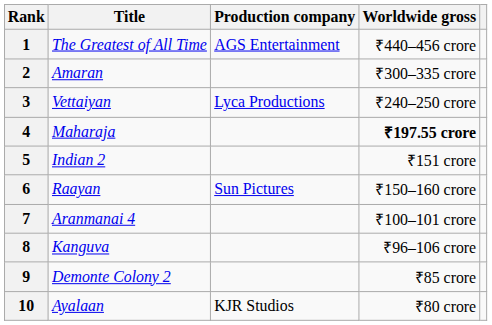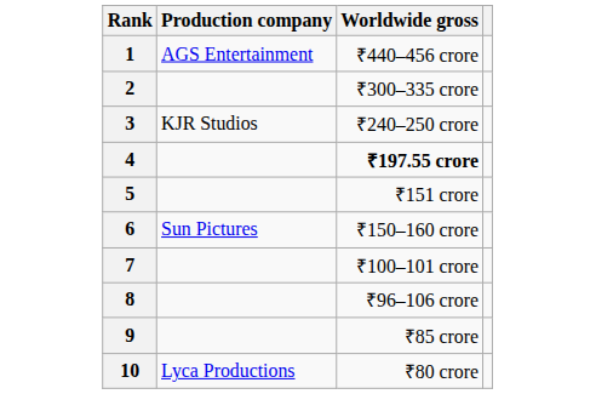 <table class="wikitable sortable" style="margin:auto; margin:auto;">
 <tr>
 <th>Rank</th>
-<th>Title</th>
 <th>Production company</th>
 <th>Worldwide gross</th>
 <th class="sortable"></th>
 </tr>
 <tr>
 <th>1</th>
-<td><em><a href='#'>The Greatest of All Time</a></em></td>
 <td><a href='#'>AGS Entertainment</a></td>
 <td align="right">₹440–456 crore</td>
 <td style="text-align:center;"></td>
 </tr>
 <tr>
 <th>2</th>
-<td><em><a href='#'>Amaran</a></em></td>
 <td></td>
 <td align="right">₹300–335 crore</td>
 <td style="text-align:center;"></td>
 </tr>
 <tr>
 <th>3</th>
-<td><em><a href='#'>Vettaiyan</a></em></td>
-<td><a href='#'>Lyca Productions</a></td>
+<td>KJR Studios</td>
 <td align="right">₹240–250 crore</td>
 <td style="text-align:center;"></td>
 </tr>
 <tr>
 <th>4</th>
-<td><a href='#'><em>Maharaja</em></a></td>
 <td></td>
 <td align="right"><strong>₹197.55 crore</strong></td>
 <td style="text-align:center;"></td>
 </tr>
 <tr>
 <th>5</th>
-<td><em><a href='#'>Indian 2</a></em></td>
 <td></td>
 <td align="right">₹151 crore</td>
 <td style="text-align:center;"></td>
 </tr>
 <tr>
 <th>6</th>
-<td><em><a href='#'>Raayan</a></em></td>
 <td><a href='#'>Sun Pictures</a></td>
 <td align="right">₹150–160 crore</td>
 <td style="text-align:center;"></td>
 </tr>
 <tr>
 <th>7</th>
-<td><em><a href='#'>Aranmanai 4</a></em></td>
 <td></td>
 <td align="right">₹100–101 crore</td>
 <td style="text-align:center;"></td>
 </tr>
 <tr>
 <th>8</th>
-<td><em><a href='#'>Kanguva</a></em></td>
 <td></td>
 <td align="right">₹96–106 crore</td>
 <td style="text-align:center;"></td>
 </tr>
 <tr>
 <th>9</th>
-<td><em><a href='#'>Demonte Colony 2</a></em></td>
 <td></td>
 <td align="right">₹85 crore</td>
 <td style="text-align:center;"></td>
 </tr>
 <tr>
 <th>10</th>
-<td><em><a href='#'>Ayalaan</a></em></td>
-<td>KJR Studios</td>
+<td><a href='#'>Lyca Productions</a></td>
 <td align="right">₹80 crore</td>
 <td style="text-align:center;"></td>
 </tr>
 </table>
